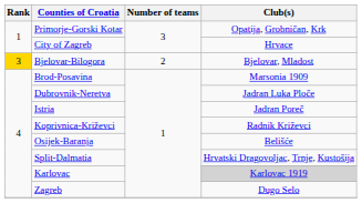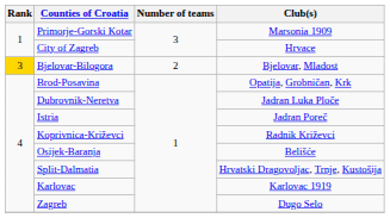 <table class="wikitable" style="font-size:90%;">
 <tr>
 <th>Rank</th>
 <th><a href='#'>Counties of Croatia</a></th>
 <th>Number of teams</th>
 <th>Club(s)</th>
 </tr>
 <tr>
 <td align="center" rowspan="2">1</td>
 <td>  <a href='#'>Primorje-Gorski Kotar</a></td>
 <td align="center" rowspan="2">3</td>
-<td align="center"><a href='#'>Opatija</a>, <a href='#'>Grobničan</a>, <a href='#'>Krk</a></td>
+<td align="center"><a href='#'>Marsonia 1909</a></td>
 </tr>
 <tr>
 <td>  <a href='#'>City of Zagreb</a></td>
 <td align="center"><a href='#'>Hrvace</a></td>
 </tr>
 <tr>
 <td align="center" rowspan="1" style="background: gold;">3</td>
 <td>  <a href='#'>Bjelovar-Bilogora</a></td>
 <td align="center" rowspan="1">2</td>
 <td align="center"><a href='#'>Bjelovar</a>, <a href='#'>Mladost</a></td>
 </tr>
 <tr>
 <td align="center" rowspan="8">4</td>
 <td> <a href='#'>Brod-Posavina</a></td>
 <td align="center" rowspan="8">1</td>
-<td align="center"><a href='#'>Marsonia 1909</a></td>
+<td align="center"><a href='#'>Opatija</a>, <a href='#'>Grobničan</a>, <a href='#'>Krk</a></td>
 </tr>
 <tr>
 <td> <a href='#'>Dubrovnik-Neretva</a></td>
 <td align="center"><a href='#'>Jadran Luka Ploče</a></td>
 </tr>
 <tr>
 <td> <a href='#'>Istria</a></td>
 <td align="center"><a href='#'>Jadran Poreč</a></td>
 </tr>
 <tr>
 <td> <a href='#'>Koprivnica-Križevci</a></td>
 <td align="center"><a href='#'>Radnik Križevci</a></td>
 </tr>
 <tr>
 <td>  <a href='#'>Osijek-Baranja</a></td>
 <td align="center"><a href='#'>Belišće</a></td>
 </tr>
 <tr>
 <td>  <a href='#'>Split-Dalmatia</a></td>
 <td align="center"><a href='#'>Hrvatski Dragovoljac</a>, <a href='#'>Trnje</a>, <a href='#'>Kustošija</a></td>
 </tr>
 <tr>
 <td>  <a href='#'>Karlovac</a></td>
-<td align="center" style="background: lightgrey;"><a href='#'>Karlovac 1919</a></td>
+<td align="center"><a href='#'>Karlovac 1919</a></td>
 </tr>
 <tr>
 <td>  <a href='#'>Zagreb</a></td>
 <td align="center"><a href='#'>Dugo Selo</a></td>
 </tr>
 <tr>
 </tr>
 </table>
